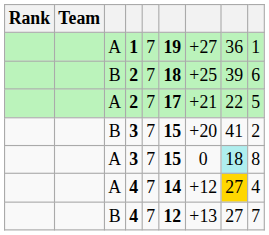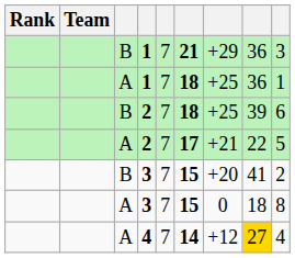 <table class="wikitable sortable" style="text-align:center;">
 <tr>
 <th>Rank</th>
 <th>Team</th>
 <th></th>
 <th></th>
 <th></th>
 <th></th>
 <th></th>
 <th></th>
 <th></th>
 </tr>
 <tr style="background-color:#BBF3BB;">
 <td></td>
 <td align=left></td>
+<td>B</td>
+<td><strong>1</strong></td>
+<td>7</td>
+<td><strong>21</strong></td>
+<td>+29</td>
+<td>36</td>
+<td>3</td>
+</tr>
+<tr style="background-color:#BBF3BB;">
+<td></td>
+<td align=left></td>
 <td>A</td>
 <td><strong>1</strong></td>
 <td>7</td>
-<td><strong>19</strong></td>
-<td>+27</td>
+<td><strong>18</strong></td>
+<td>+25</td>
 <td>36</td>
 <td>1</td>
 </tr>
 <tr style="background-color:#BBF3BB;">
 <td></td>
 <td align=left></td>
 <td>B</td>
 <td><strong>2</strong></td>
 <td>7</td>
 <td><strong>18</strong></td>
 <td>+25</td>
 <td>39</td>
 <td>6</td>
 </tr>
 <tr style="background-color:#BBF3BB;">
 <td></td>
 <td align=left></td>
 <td>A</td>
 <td><strong>2</strong></td>
 <td>7</td>
 <td><strong>17</strong></td>
 <td>+21</td>
 <td>22</td>
 <td>5</td>
 </tr>
 <tr>
 <td></td>
 <td align=left></td>
 <td>B</td>
 <td><strong>3</strong></td>
 <td>7</td>
 <td><strong>15</strong></td>
 <td>+20</td>
 <td>41</td>
 <td>2</td>
 </tr>
 <tr>
 <td></td>
 <td align=left></td>
 <td>A</td>
 <td><strong>3</strong></td>
 <td>7</td>
 <td><strong>15</strong></td>
 <td>0</td>
-<td style="background: paleturquoise;">18</td>
+<td>18</td>
 <td>8</td>
 </tr>
 <tr>
 <td></td>
 <td align=left></td>
 <td>A</td>
 <td><strong>4</strong></td>
 <td>7</td>
 <td><strong>14</strong></td>
 <td>+12</td>
 <td style="background: gold;">27</td>
 <td>4</td>
 </tr>
-<tr>
-<td></td>
-<td align=left></td>
-<td>B</td>
-<td><strong>4</strong></td>
-<td>7</td>
-<td><strong>12</strong></td>
-<td>+13</td>
-<td>27</td>
-<td>7</td>
-</tr>
 </table>
